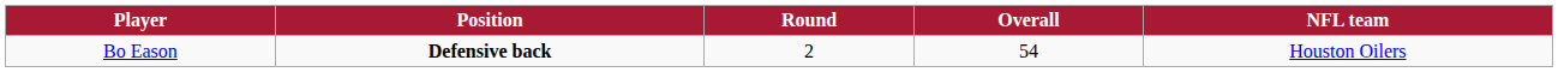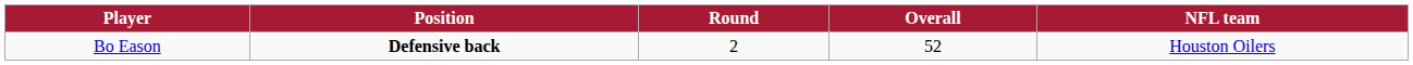 <table class="wikitable" width="65%">
 <tr align="center"  style="background:#A81933;color:#FFFFFF;">
 <td><strong>Player</strong></td>
 <td><strong>Position</strong></td>
 <td><strong>Round</strong></td>
 <td><strong>Overall</strong></td>
 <td><strong>NFL team</strong></td>
 </tr>
 <tr align="center" bgcolor="">
 <td><a href='#'>Bo Eason</a></td>
 <td><strong>Defensive back</strong></td>
 <td>2</td>
-<td>54</td>
+<td>52</td>
 <td><a href='#'>Houston Oilers</a></td>
 </tr>
 </table>
